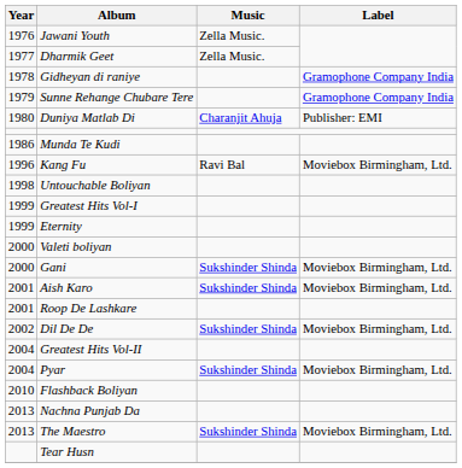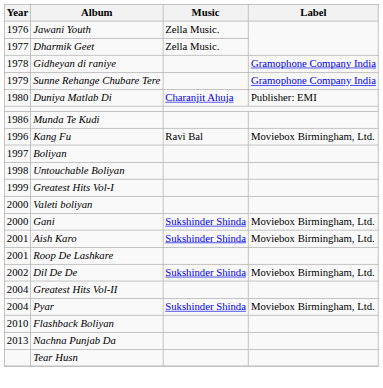 <table class="wikitable sortable">
 <tr>
 <th scope="col">Year</th>
 <th scope="col">Album</th>
 <th scope="col">Music</th>
 <th scope="col">Label</th>
 </tr>
 <tr>
 <td>1976</td>
 <td><em>Jawani Youth</em></td>
 <td>Zella Music.</td>
 </tr>
 <tr>
 <td>1977</td>
 <td><em>Dharmik Geet</em></td>
 <td>Zella Music.</td>
 </tr>
 <tr>
 <td>1978</td>
 <td><em>Gidheyan di raniye</em></td>
 <td></td>
 <td><a href='#'>Gramophone Company India</a></td>
 </tr>
 <tr>
 <td>1979</td>
 <td><em>Sunne Rehange Chubare Tere</em></td>
 <td></td>
 <td><a href='#'>Gramophone Company India</a></td>
 </tr>
 <tr>
 <td>1980</td>
 <td><em>Duniya Matlab Di</em></td>
 <td><a href='#'>Charanjit Ahuja</a></td>
 <td>Publisher: EMI</td>
 </tr>
 <tr>
 <td></td>
 <td></td>
 </tr>
 <tr>
 <td>1986</td>
 <td><em>Munda Te Kudi</em></td>
 <td></td>
 <td></td>
 </tr>
 <tr>
 <td>1996</td>
 <td><em>Kang Fu</em></td>
 <td>Ravi Bal</td>
 <td>Moviebox Birmingham, Ltd.</td>
 </tr>
 <tr>
+<td>1997</td>
+<td><em>Boliyan</em></td>
+<td></td>
+<td></td>
+</tr>
+<tr>
 <td>1998</td>
 <td><em>Untouchable Boliyan</em></td>
 <td></td>
 <td></td>
 </tr>
 <tr>
 <td>1999</td>
 <td><em>Greatest Hits Vol-I</em></td>
-<td></td>
-<td></td>
-</tr>
-<tr>
-<td>1999</td>
-<td><em>Eternity</em></td>
 <td></td>
 <td></td>
 </tr>
 <tr>
 <td>2000</td>
 <td><em>Valeti boliyan</em></td>
 <td></td>
 <td></td>
 </tr>
 <tr>
 <td>2000</td>
 <td><em>Gani</em></td>
 <td><a href='#'>Sukshinder Shinda</a></td>
 <td>Moviebox Birmingham, Ltd.</td>
 </tr>
 <tr>
 <td>2001</td>
 <td><em>Aish Karo</em></td>
 <td><a href='#'>Sukshinder Shinda</a></td>
 <td>Moviebox Birmingham, Ltd.</td>
 </tr>
 <tr>
 <td>2001</td>
 <td><em>Roop De Lashkare</em></td>
 <td></td>
 <td></td>
 </tr>
 <tr>
 <td>2002</td>
 <td><em>Dil De De</em></td>
 <td><a href='#'>Sukshinder Shinda</a></td>
 <td>Moviebox Birmingham, Ltd.</td>
 </tr>
 <tr>
 <td>2004</td>
 <td><em>Greatest Hits Vol-II</em></td>
 <td></td>
 <td></td>
 </tr>
 <tr>
 <td>2004</td>
 <td><em>Pyar</em></td>
 <td><a href='#'>Sukshinder Shinda</a></td>
 <td>Moviebox Birmingham, Ltd.</td>
 </tr>
 <tr>
 <td>2010</td>
 <td><em>Flashback Boliyan</em></td>
 <td></td>
 <td></td>
 </tr>
 <tr>
 <td>2013</td>
 <td><em>Nachna Punjab Da</em></td>
 <td></td>
 <td></td>
 </tr>
 <tr>
-<td>2013</td>
-<td><em>The Maestro</em></td>
-<td><a href='#'>Sukshinder Shinda</a></td>
-<td>Moviebox Birmingham, Ltd.</td>
-</tr>
-<tr>
 <td></td>
 <td><em>Tear Husn</em></td>
 <td></td>
 <td></td>
 </tr>
 <tr>
 </tr>
 </table>
